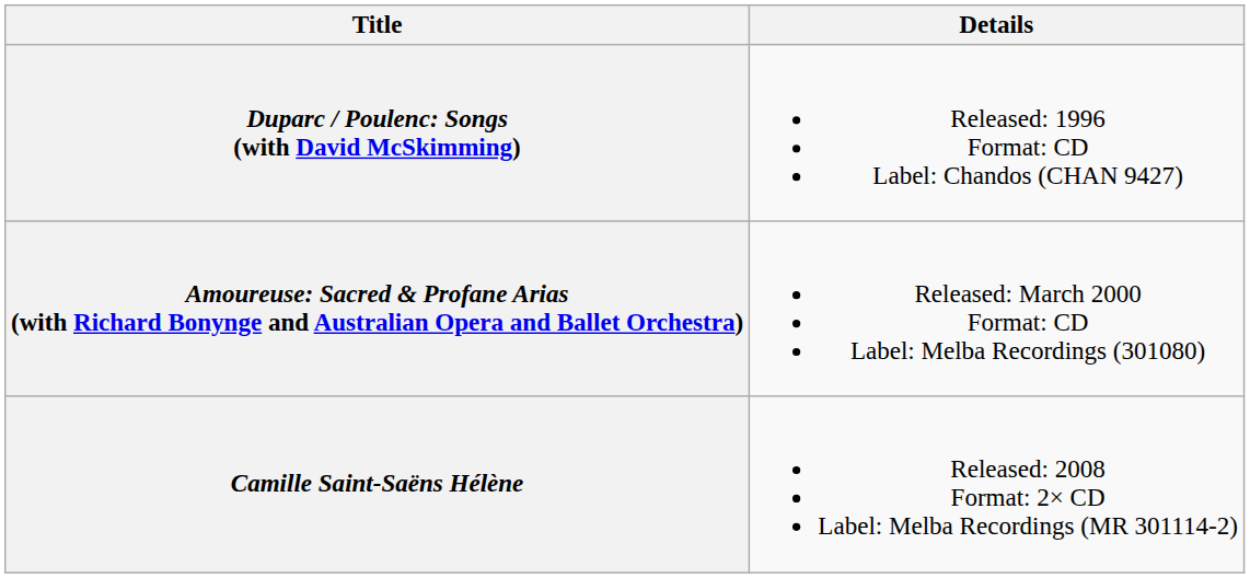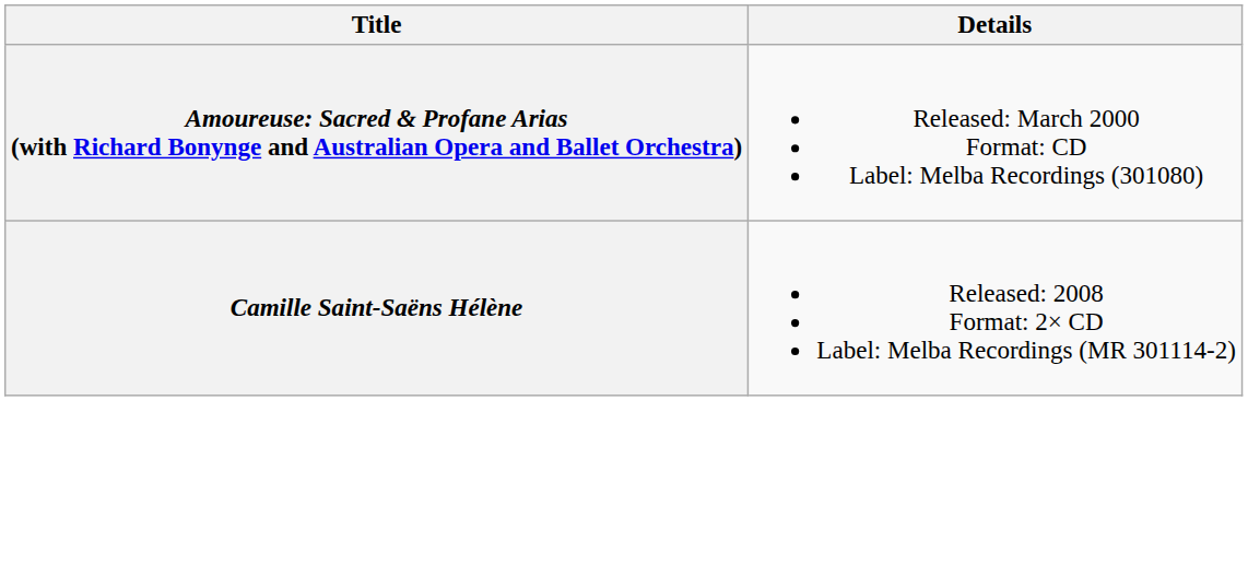 <table class="wikitable plainrowheaders" style="text-align:center;" border="1">
 <tr>
 <th>Title</th>
 <th>Details</th>
-</tr>
-<tr>
-<th scope="row"><em>Duparc / Poulenc: Songs</em> <br> (with <a href='#'>David McSkimming</a>)</th>
-<td><br><ul><li>Released: 1996</li><li>Format: CD</li><li>Label: Chandos (CHAN 9427)</li></ul></td>
 </tr>
 <tr>
 <th scope="row"><em>Amoureuse: Sacred & Profane Arias</em> <br> (with <a href='#'>Richard Bonynge</a> and <a href='#'>Australian Opera and Ballet Orchestra</a>)</th>
 <td><br><ul><li>Released: March 2000</li><li>Format: CD</li><li>Label: Melba Recordings (301080)</li></ul></td>
 </tr>
 <tr>
 <th scope="row"><em>Camille Saint-Saëns Hélène</em></th>
 <td><br><ul><li>Released: 2008</li><li>Format: 2× CD</li><li>Label: Melba Recordings (MR 301114-2)</li></ul></td>
 </tr>
 </table>
